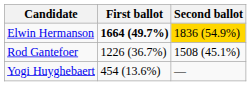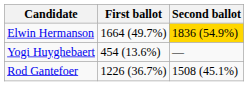 <table class="wikitable">
 <tr>
 <th>Candidate</th>
 <th>First ballot</th>
 <th>Second ballot</th>
 </tr>
 <tr>
 <td><a href='#'>Elwin Hermanson</a></td>
-<td><strong>1664 (49.7%)</strong></td>
+<td>1664 (49.7%)</td>
 <td style="background: gold;">1836 (54.9%)</td>
+</tr>
+<tr>
+<td><a href='#'>Yogi Huyghebaert</a></td>
+<td>454 (13.6%)</td>
+<td>—</td>
 </tr>
 <tr>
 <td><a href='#'>Rod Gantefoer</a></td>
 <td>1226 (36.7%)</td>
 <td>1508 (45.1%)</td>
 </tr>
-<tr>
-<td><a href='#'>Yogi Huyghebaert</a></td>
-<td>454 (13.6%)</td>
-<td>—</td>
-</tr>
 </table>
